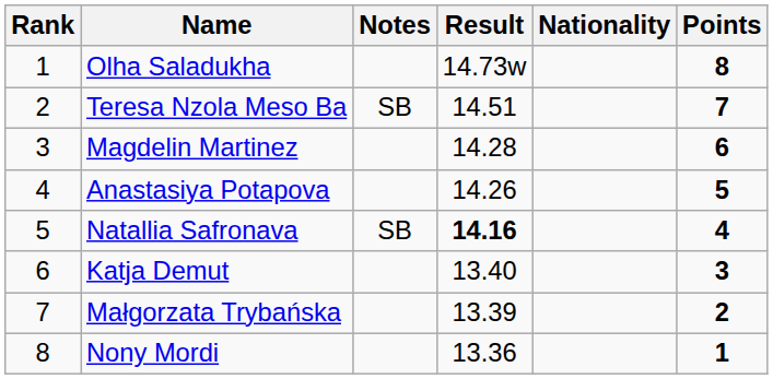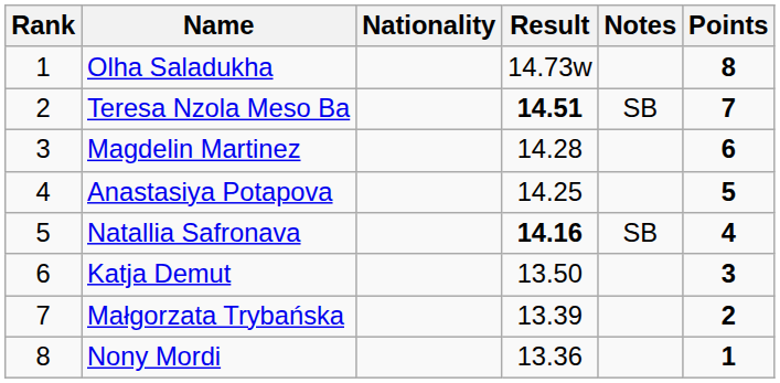 <table class="wikitable sortable" style="text-align:center">
 <tr>
 <th>Rank</th>
 <th>Name</th>
+<th>Nationality</th>
+<th>Result</th>
 <th>Notes</th>
-<th>Result</th>
-<th>Nationality</th>
 <th>Points</th>
 </tr>
 <tr>
 <td>1</td>
 <td align=left><a href='#'>Olha Saladukha</a></td>
+<td align=left></td>
+<td>14.73w</td>
 <td></td>
-<td>14.73w</td>
-<td align=left></td>
 <td><strong>8</strong></td>
 </tr>
 <tr>
 <td>2</td>
 <td align=left><a href='#'>Teresa Nzola Meso Ba</a></td>
+<td align=left></td>
+<td><strong>14.51</strong></td>
 <td>SB</td>
-<td>14.51</td>
-<td align=left></td>
 <td><strong>7</strong></td>
 </tr>
 <tr>
 <td>3</td>
 <td align=left><a href='#'>Magdelin Martinez</a></td>
+<td align=left></td>
+<td>14.28</td>
 <td></td>
-<td>14.28</td>
-<td align=left></td>
 <td><strong>6</strong></td>
 </tr>
 <tr>
 <td>4</td>
 <td align=left><a href='#'>Anastasiya Potapova</a></td>
+<td align=left></td>
+<td>14.25</td>
 <td></td>
-<td>14.26</td>
-<td align=left></td>
 <td><strong>5</strong></td>
 </tr>
 <tr>
 <td>5</td>
 <td align=left><a href='#'>Natallia Safronava</a></td>
+<td align=left></td>
+<td><strong>14.16</strong></td>
 <td>SB</td>
-<td><strong>14.16</strong></td>
-<td align=left></td>
 <td><strong>4</strong></td>
 </tr>
 <tr>
 <td>6</td>
 <td align=left><a href='#'>Katja Demut</a></td>
+<td align=left></td>
+<td>13.50</td>
 <td></td>
-<td>13.40</td>
-<td align=left></td>
 <td><strong>3</strong></td>
 </tr>
 <tr>
 <td>7</td>
 <td align=left><a href='#'>Małgorzata Trybańska</a></td>
+<td align=left></td>
+<td>13.39</td>
 <td></td>
-<td>13.39</td>
-<td align=left></td>
 <td><strong>2</strong></td>
 </tr>
 <tr>
 <td>8</td>
 <td align=left><a href='#'>Nony Mordi</a></td>
+<td align=left></td>
+<td>13.36</td>
 <td></td>
-<td>13.36</td>
-<td align=left></td>
 <td><strong>1</strong></td>
 </tr>
 </table>
